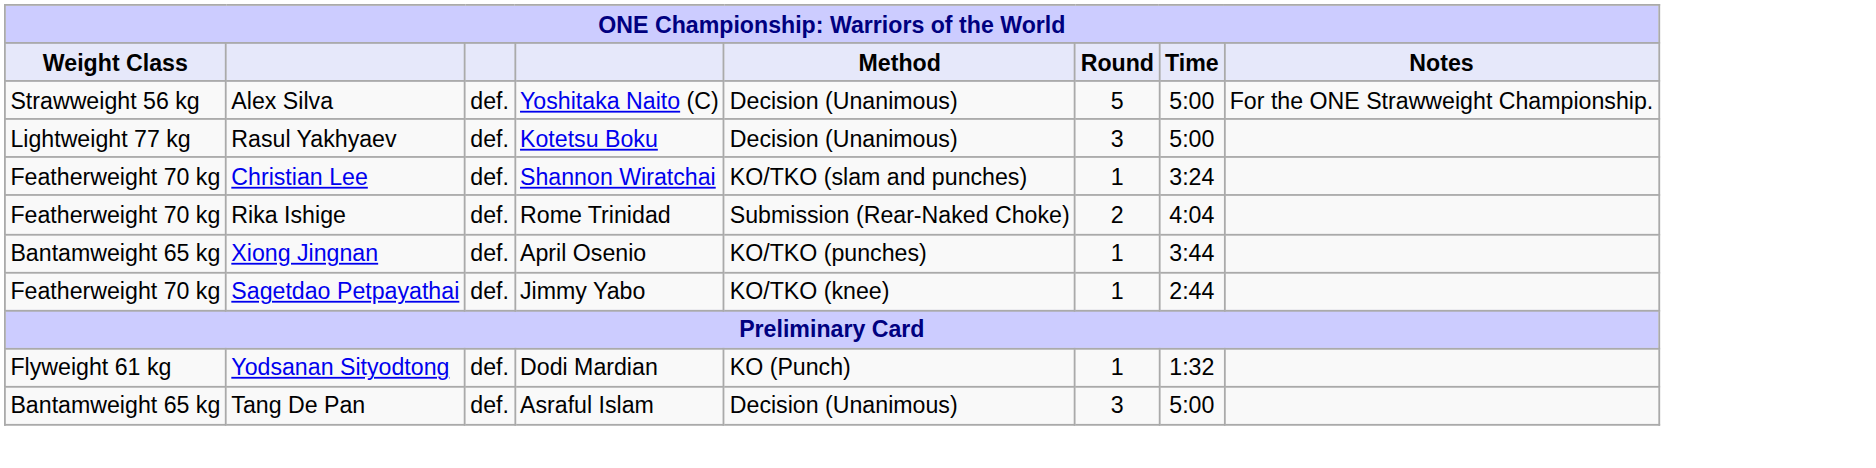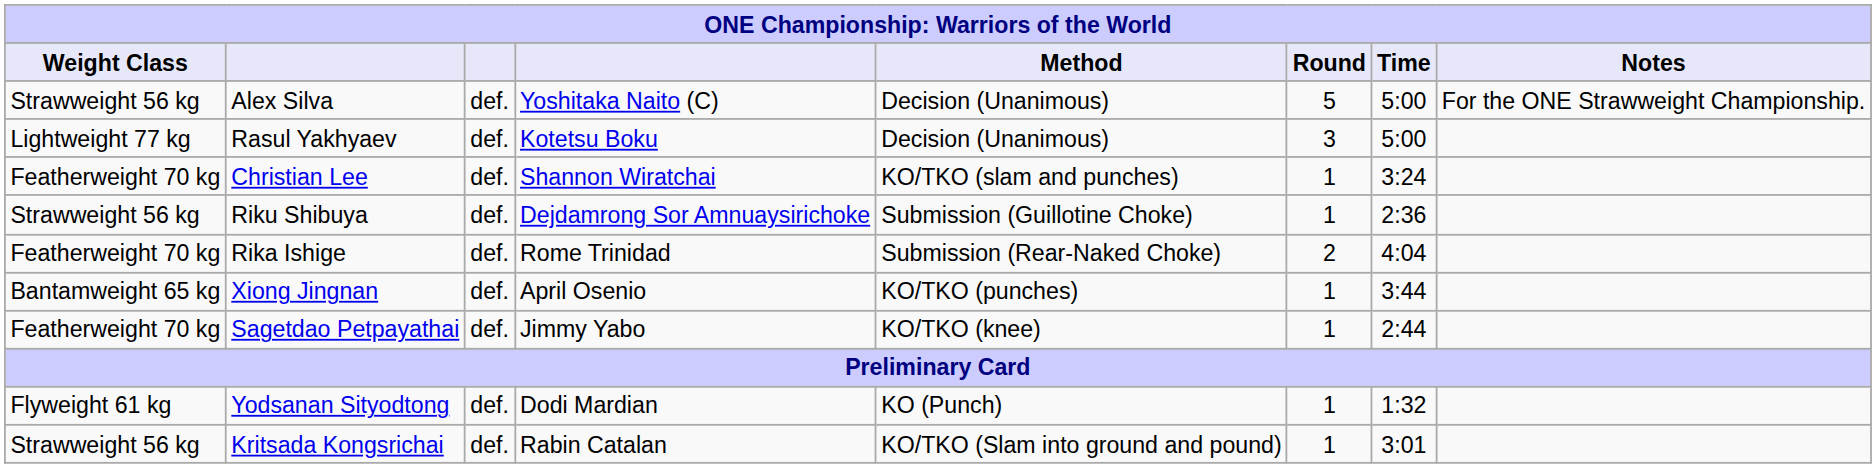 <table class="wikitable" style="font-size: 80%;">
 <tr>
 <th colspan="8" style="background-color: #ccf; color: #000080; text-align: center;"><strong>ONE Championship: Warriors of the World</strong></th>
 </tr>
 <tr>
 <th colspan="1" style="background-color: #E6E8FA; color: #000000; text-align: center;">Weight Class</th>
 <th colspan="1" style="background-color: #E6E8FA; color: #000000; text-align: center;"></th>
 <th colspan="1" style="background-color: #E6E8FA; color: #000000; text-align: center;"></th>
 <th colspan="1" style="background-color: #E6E8FA; color: #000000; text-align: center;"></th>
 <th colspan="1" style="background-color: #E6E8FA; color: #000000; text-align: center;">Method</th>
 <th colspan="1" style="background-color: #E6E8FA; color: #000000; text-align: center;">Round</th>
 <th colspan="1" style="background-color: #E6E8FA; color: #000000; text-align: center;">Time</th>
 <th colspan="1" style="background-color: #E6E8FA; color: #000000; text-align: center;">Notes</th>
 </tr>
 <tr>
 <td>Strawweight 56 kg</td>
 <td> Alex Silva</td>
 <td>def.</td>
 <td> <a href='#'>Yoshitaka Naito</a> (C)</td>
 <td>Decision (Unanimous)</td>
 <td align="center">5</td>
 <td align="center">5:00</td>
 <td>For the ONE Strawweight Championship.</td>
 </tr>
 <tr>
 <td>Lightweight 77 kg</td>
 <td> Rasul Yakhyaev</td>
 <td>def.</td>
 <td> <a href='#'>Kotetsu Boku</a></td>
 <td>Decision (Unanimous)</td>
 <td align="center">3</td>
 <td align="center">5:00</td>
 <td></td>
 </tr>
 <tr>
 <td>Featherweight 70 kg</td>
 <td> <a href='#'>Christian Lee</a></td>
 <td>def.</td>
 <td> <a href='#'>Shannon Wiratchai</a></td>
 <td>KO/TKO (slam and punches)</td>
 <td align="center">1</td>
 <td align="center">3:24</td>
+<td></td>
+</tr>
+<tr>
+<td>Strawweight 56 kg</td>
+<td> Riku Shibuya</td>
+<td>def.</td>
+<td> <a href='#'>Dejdamrong Sor Amnuaysirichoke</a></td>
+<td>Submission (Guillotine Choke)</td>
+<td align="center">1</td>
+<td align="center">2:36</td>
 <td></td>
 </tr>
 <tr>
 <td>Featherweight 70 kg</td>
 <td> Rika Ishige</td>
 <td>def.</td>
 <td> Rome Trinidad</td>
 <td>Submission (Rear-Naked Choke)</td>
 <td align="center">2</td>
 <td align="center">4:04</td>
 <td></td>
 </tr>
 <tr>
 <td>Bantamweight 65 kg</td>
 <td> <a href='#'>Xiong Jingnan</a></td>
 <td>def.</td>
 <td> April Osenio</td>
 <td>KO/TKO (punches)</td>
 <td align="center">1</td>
 <td align="center">3:44</td>
 <td></td>
 </tr>
 <tr>
 <td>Featherweight 70 kg</td>
 <td> <a href='#'>Sagetdao Petpayathai</a></td>
 <td>def.</td>
 <td> Jimmy Yabo</td>
 <td>KO/TKO (knee)</td>
 <td align="center">1</td>
 <td align="center">2:44</td>
 <td></td>
 </tr>
 <tr>
 <th colspan="8" style="background-color: #ccf; color: #000080; text-align: center;"><strong>Preliminary Card</strong></th>
 </tr>
 <tr>
 <td>Flyweight 61 kg</td>
 <td> <a href='#'>Yodsanan Sityodtong</a></td>
 <td>def.</td>
 <td> Dodi Mardian</td>
 <td>KO (Punch)</td>
 <td align="center">1</td>
 <td align="center">1:32</td>
 <td></td>
 </tr>
 <tr>
-<td>Bantamweight 65 kg</td>
-<td> Tang De Pan</td>
+<td>Strawweight 56 kg</td>
+<td> <a href='#'>Kritsada Kongsrichai</a></td>
 <td>def.</td>
-<td> Asraful Islam</td>
-<td>Decision (Unanimous)</td>
-<td align="center">3</td>
-<td align="center">5:00</td>
+<td> Rabin Catalan</td>
+<td>KO/TKO (Slam into ground and pound)</td>
+<td align="center">1</td>
+<td align="center">3:01</td>
 <td></td>
 </tr>
 </table>
